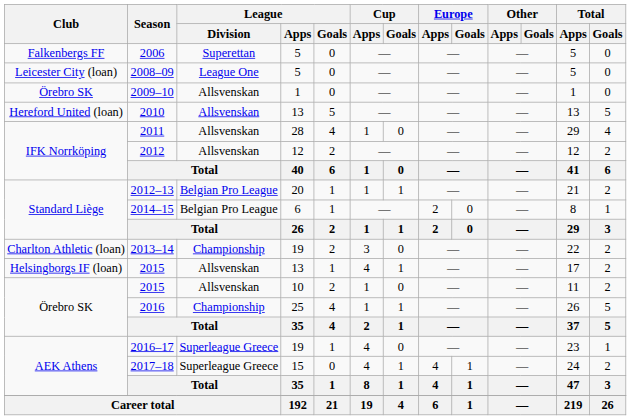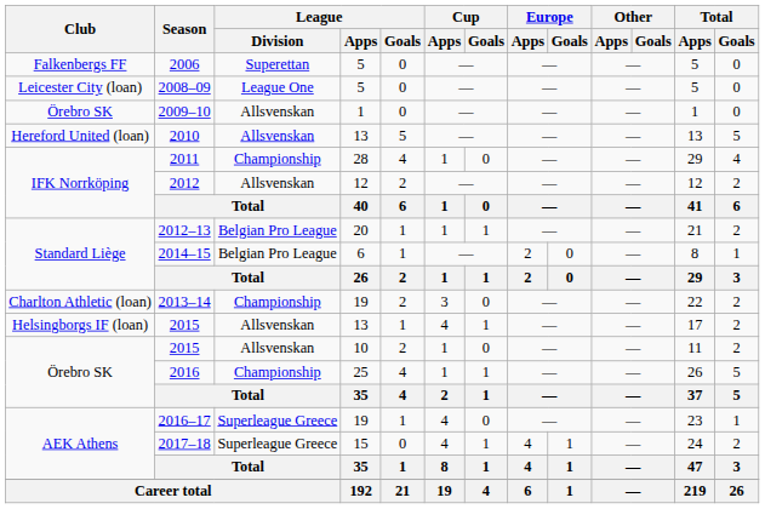 <table class="wikitable" style="text-align:center">
 <tr>
 <th rowspan="2">Club</th>
 <th rowspan="2">Season</th>
 <th colspan="3">League</th>
 <th colspan="2">Cup</th>
 <th colspan="2"><a href='#'>Europe</a></th>
 <th colspan="2">Other</th>
 <th colspan="2">Total</th>
 </tr>
 <tr>
 <th>Division</th>
 <th>Apps</th>
 <th>Goals</th>
 <th>Apps</th>
 <th>Goals</th>
 <th>Apps</th>
 <th>Goals</th>
 <th>Apps</th>
 <th>Goals</th>
 <th>Apps</th>
 <th>Goals</th>
 </tr>
 <tr>
 <td><a href='#'>Falkenbergs FF</a></td>
 <td><a href='#'>2006</a></td>
 <td><a href='#'>Superettan</a></td>
 <td>5</td>
 <td>0</td>
 <td colspan="2">—</td>
 <td colspan="2">—</td>
 <td colspan="2">—</td>
 <td>5</td>
 <td>0</td>
 </tr>
 <tr>
 <td><a href='#'>Leicester City</a> (loan)</td>
 <td><a href='#'>2008–09</a></td>
 <td><a href='#'>League One</a></td>
 <td>5</td>
 <td>0</td>
 <td colspan="2">—</td>
 <td colspan="2">—</td>
 <td colspan="2">—</td>
 <td>5</td>
 <td>0</td>
 </tr>
 <tr>
 <td><a href='#'>Örebro SK</a></td>
 <td><a href='#'>2009–10</a></td>
 <td>Allsvenskan</td>
 <td>1</td>
 <td>0</td>
 <td colspan="2">—</td>
 <td colspan="2">—</td>
 <td colspan="2">—</td>
 <td>1</td>
 <td>0</td>
 </tr>
 <tr>
 <td><a href='#'>Hereford United</a> (loan)</td>
 <td><a href='#'>2010</a></td>
 <td><a href='#'>Allsvenskan</a></td>
 <td>13</td>
 <td>5</td>
 <td colspan="2">—</td>
 <td colspan="2">—</td>
 <td colspan="2">—</td>
 <td>13</td>
 <td>5</td>
 </tr>
 <tr>
 <td rowspan="3"><a href='#'>IFK Norrköping</a></td>
 <td><a href='#'>2011</a></td>
-<td>Allsvenskan</td>
+<td><a href='#'>Championship</a></td>
 <td>28</td>
 <td>4</td>
 <td>1</td>
 <td>0</td>
 <td colspan="2">—</td>
 <td colspan="2">—</td>
 <td>29</td>
 <td>4</td>
 </tr>
 <tr>
 <td><a href='#'>2012</a></td>
 <td>Allsvenskan</td>
 <td>12</td>
 <td>2</td>
 <td colspan="2">—</td>
 <td colspan="2">—</td>
 <td colspan="2">—</td>
 <td>12</td>
 <td>2</td>
 </tr>
 <tr>
 <th colspan="2">Total</th>
 <th>40</th>
 <th>6</th>
 <th>1</th>
 <th>0</th>
 <th colspan="2">—</th>
 <th colspan="2">—</th>
 <th>41</th>
 <th>6</th>
 </tr>
 <tr>
 <td rowspan="3"><a href='#'>Standard Liège</a></td>
 <td><a href='#'>2012–13</a></td>
 <td><a href='#'>Belgian Pro League</a></td>
 <td>20</td>
 <td>1</td>
 <td>1</td>
 <td>1</td>
 <td colspan="2">—</td>
 <td colspan="2">—</td>
 <td>21</td>
 <td>2</td>
 </tr>
 <tr>
 <td><a href='#'>2014–15</a></td>
 <td>Belgian Pro League</td>
 <td>6</td>
 <td>1</td>
 <td colspan="2">—</td>
 <td>2</td>
 <td>0</td>
 <td colspan="2">—</td>
 <td>8</td>
 <td>1</td>
 </tr>
 <tr>
 <th colspan="2">Total</th>
 <th>26</th>
 <th>2</th>
 <th>1</th>
 <th>1</th>
 <th>2</th>
 <th>0</th>
 <th colspan="2">—</th>
 <th>29</th>
 <th>3</th>
 </tr>
 <tr>
 <td><a href='#'>Charlton Athletic</a> (loan)</td>
 <td><a href='#'>2013–14</a></td>
 <td><a href='#'>Championship</a></td>
 <td>19</td>
 <td>2</td>
 <td>3</td>
 <td>0</td>
 <td colspan="2">—</td>
 <td colspan="2">—</td>
 <td>22</td>
 <td>2</td>
 </tr>
 <tr>
 <td><a href='#'>Helsingborgs IF</a> (loan)</td>
 <td><a href='#'>2015</a></td>
 <td>Allsvenskan</td>
 <td>13</td>
 <td>1</td>
 <td>4</td>
 <td>1</td>
 <td colspan="2">—</td>
 <td colspan="2">—</td>
 <td>17</td>
 <td>2</td>
 </tr>
 <tr>
 <td rowspan="3">Örebro SK</td>
 <td><a href='#'>2015</a></td>
 <td>Allsvenskan</td>
 <td>10</td>
 <td>2</td>
 <td>1</td>
 <td>0</td>
 <td colspan="2">—</td>
 <td colspan="2">—</td>
 <td>11</td>
 <td>2</td>
 </tr>
 <tr>
 <td><a href='#'>2016</a></td>
 <td><a href='#'>Championship</a></td>
 <td>25</td>
 <td>4</td>
 <td>1</td>
 <td>1</td>
 <td colspan="2">—</td>
 <td colspan="2">—</td>
 <td>26</td>
 <td>5</td>
 </tr>
 <tr>
 <th colspan="2">Total</th>
 <th>35</th>
 <th>4</th>
 <th>2</th>
 <th>1</th>
 <th colspan="2">—</th>
 <th colspan="2">—</th>
 <th>37</th>
 <th>5</th>
 </tr>
 <tr>
 <td rowspan="3"><a href='#'>AEK Athens</a></td>
 <td><a href='#'>2016–17</a></td>
 <td><a href='#'>Superleague Greece</a></td>
 <td>19</td>
 <td>1</td>
 <td>4</td>
 <td>0</td>
 <td colspan="2">—</td>
 <td colspan="2">—</td>
 <td>23</td>
 <td>1</td>
 </tr>
 <tr>
 <td><a href='#'>2017–18</a></td>
 <td>Superleague Greece</td>
 <td>15</td>
 <td>0</td>
 <td>4</td>
 <td>1</td>
 <td>4</td>
 <td>1</td>
 <td colspan="2">—</td>
 <td>24</td>
 <td>2</td>
 </tr>
 <tr>
 <th colspan="2">Total</th>
 <th>35</th>
 <th>1</th>
 <th>8</th>
 <th>1</th>
 <th>4</th>
 <th>1</th>
 <th colspan="2">—</th>
 <th>47</th>
 <th>3</th>
 </tr>
 <tr>
 </tr>
 <tr>
 <th colspan="3">Career total</th>
 <th>192</th>
 <th>21</th>
 <th>19</th>
 <th>4</th>
 <th>6</th>
 <th>1</th>
 <th colspan="2">—</th>
 <th>219</th>
 <th>26</th>
 </tr>
 </table>
